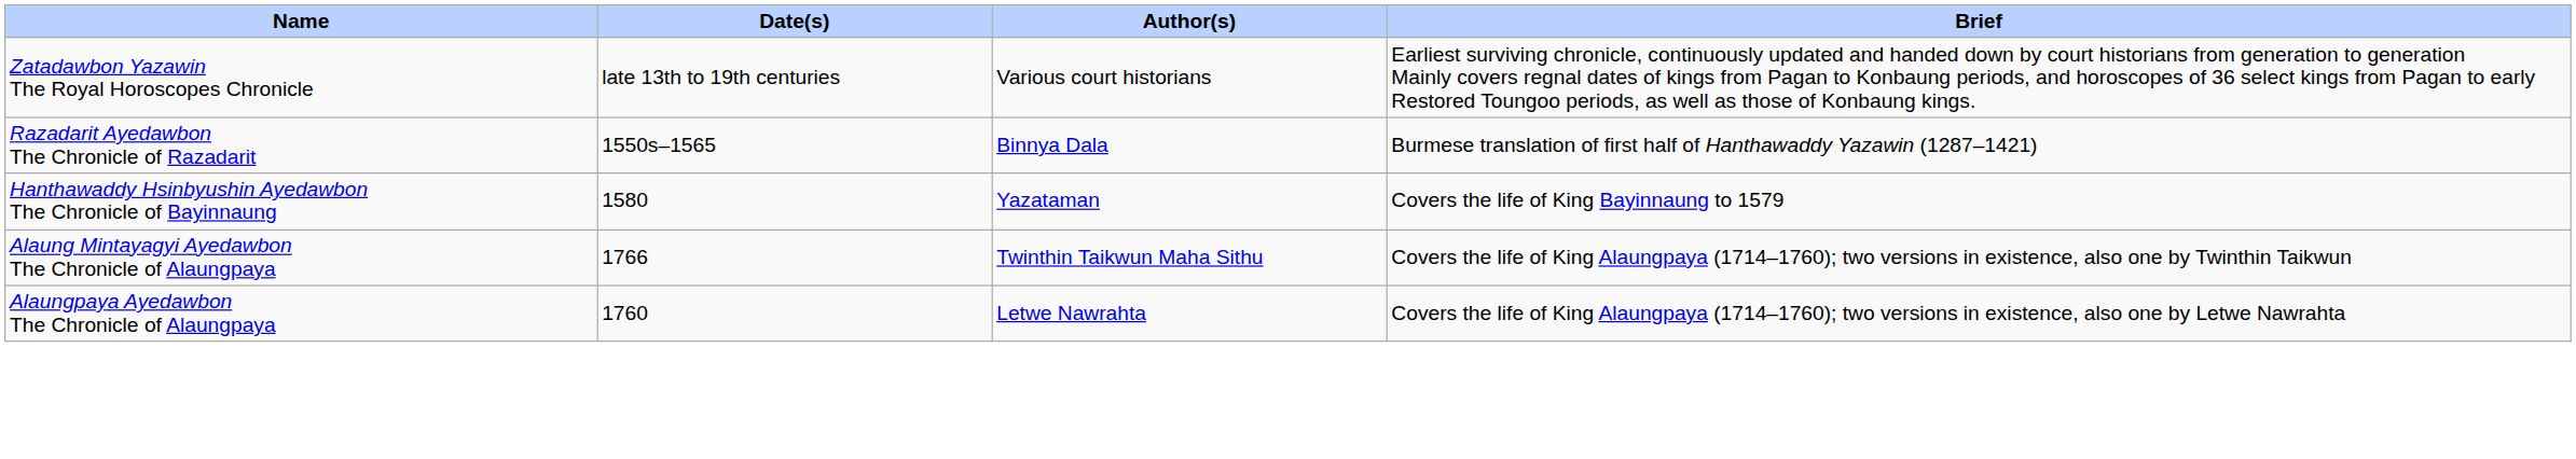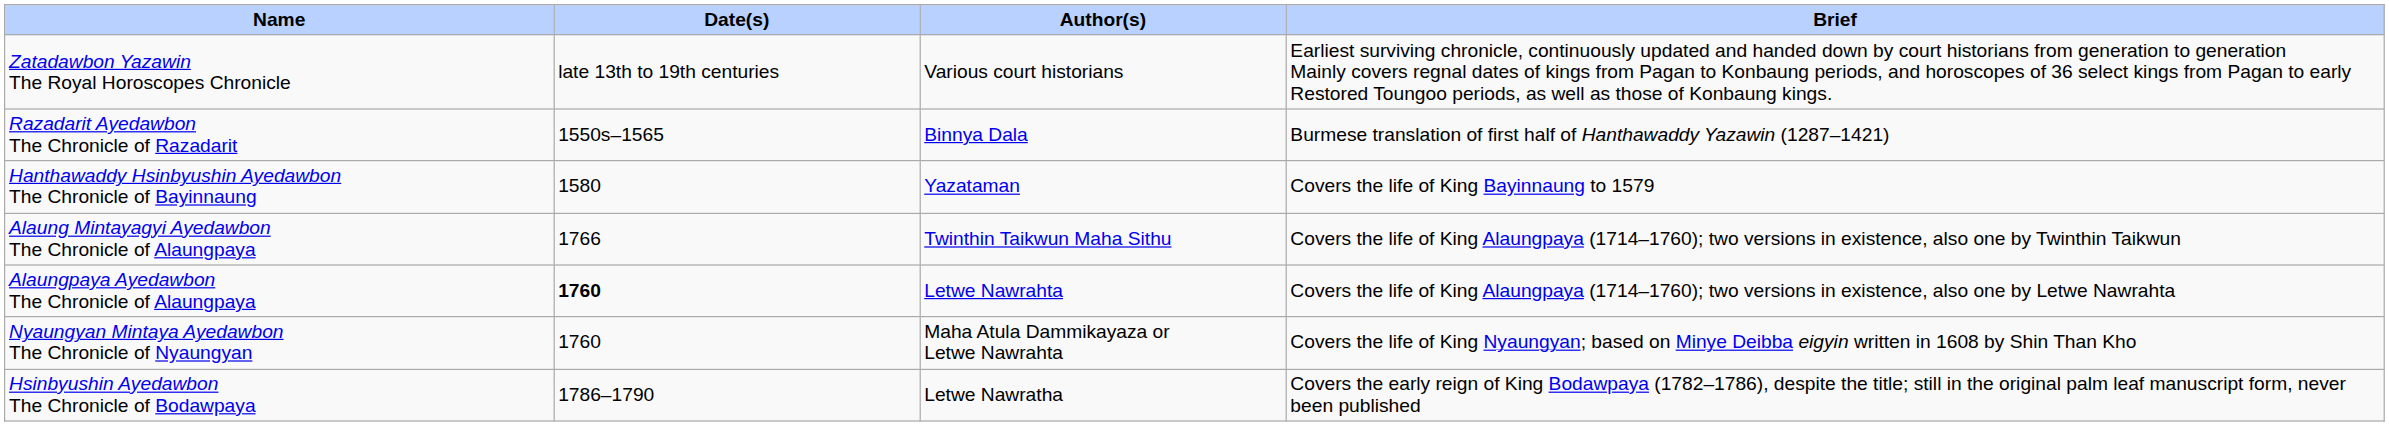 <table width=100% class="wikitable sortable" border="1">
 <tr>
 <th style="background-color:#B9D1FF" width=15%>Name</th>
 <th style="background-color:#B9D1FF" width=10%>Date(s)</th>
 <th style="background-color:#B9D1FF" width=10%>Author(s)</th>
 <th style="background-color:#B9D1FF" width=30%>Brief</th>
 </tr>
 <tr>
 <td><em><a href='#'>Zatadawbon Yazawin</a></em> <br> The Royal Horoscopes Chronicle</td>
 <td> late 13th to 19th centuries</td>
 <td>Various court historians</td>
 <td>Earliest surviving chronicle, continuously updated and handed down by court historians from generation to generation <br> Mainly covers regnal dates of kings from Pagan to Konbaung periods, and horoscopes of 36 select kings from Pagan to early Restored Toungoo periods, as well as those of Konbaung kings.</td>
 </tr>
 <tr>
 <td><em><a href='#'>Razadarit Ayedawbon</a></em> <br> The Chronicle of <a href='#'>Razadarit</a></td>
 <td> 1550s–1565</td>
 <td><a href='#'>Binnya Dala</a></td>
 <td>Burmese translation of first half of <em>Hanthawaddy Yazawin</em> (1287–1421)</td>
 </tr>
 <tr>
 <td><em><a href='#'>Hanthawaddy Hsinbyushin Ayedawbon</a></em> <br> The Chronicle of <a href='#'>Bayinnaung</a></td>
 <td> 1580</td>
 <td><a href='#'>Yazataman</a></td>
 <td>Covers the life of King <a href='#'>Bayinnaung</a> to 1579</td>
 </tr>
 <tr>
 <td><em><a href='#'>Alaung Mintayagyi Ayedawbon</a></em> <br> The Chronicle of <a href='#'>Alaungpaya</a></td>
 <td> 1766</td>
 <td><a href='#'>Twinthin Taikwun Maha Sithu</a></td>
 <td>Covers the life of King <a href='#'>Alaungpaya</a> (1714–1760); two versions in existence, also one by Twinthin Taikwun</td>
 </tr>
 <tr>
 <td><em><a href='#'>Alaungpaya Ayedawbon</a></em> <br> The Chronicle of <a href='#'>Alaungpaya</a></td>
-<td> 1760</td>
+<td><strong> 1760</strong></td>
 <td><a href='#'>Letwe Nawrahta</a></td>
 <td>Covers the life of King <a href='#'>Alaungpaya</a> (1714–1760); two versions in existence, also one by Letwe Nawrahta</td>
 </tr>
+<tr>
+<td><em><a href='#'>Nyaungyan Mintaya Ayedawbon</a></em> <br> The Chronicle of <a href='#'>Nyaungyan</a></td>
+<td> 1760</td>
+<td>Maha Atula Dammikayaza or <br> Letwe Nawrahta</td>
+<td>Covers the life of King <a href='#'>Nyaungyan</a>; based on <a href='#'>Minye Deibba</a> <em>eigyin</em> written in 1608 by Shin Than Kho</td>
+</tr>
+<tr>
+<td><em><a href='#'>Hsinbyushin Ayedawbon</a></em> <br> The Chronicle of <a href='#'>Bodawpaya</a></td>
+<td> 1786–1790</td>
+<td>Letwe Nawratha</td>
+<td>Covers the early reign of King <a href='#'>Bodawpaya</a> (1782–1786), despite the title; still in the original palm leaf manuscript form, never been published</td>
+</tr>
 </table>
